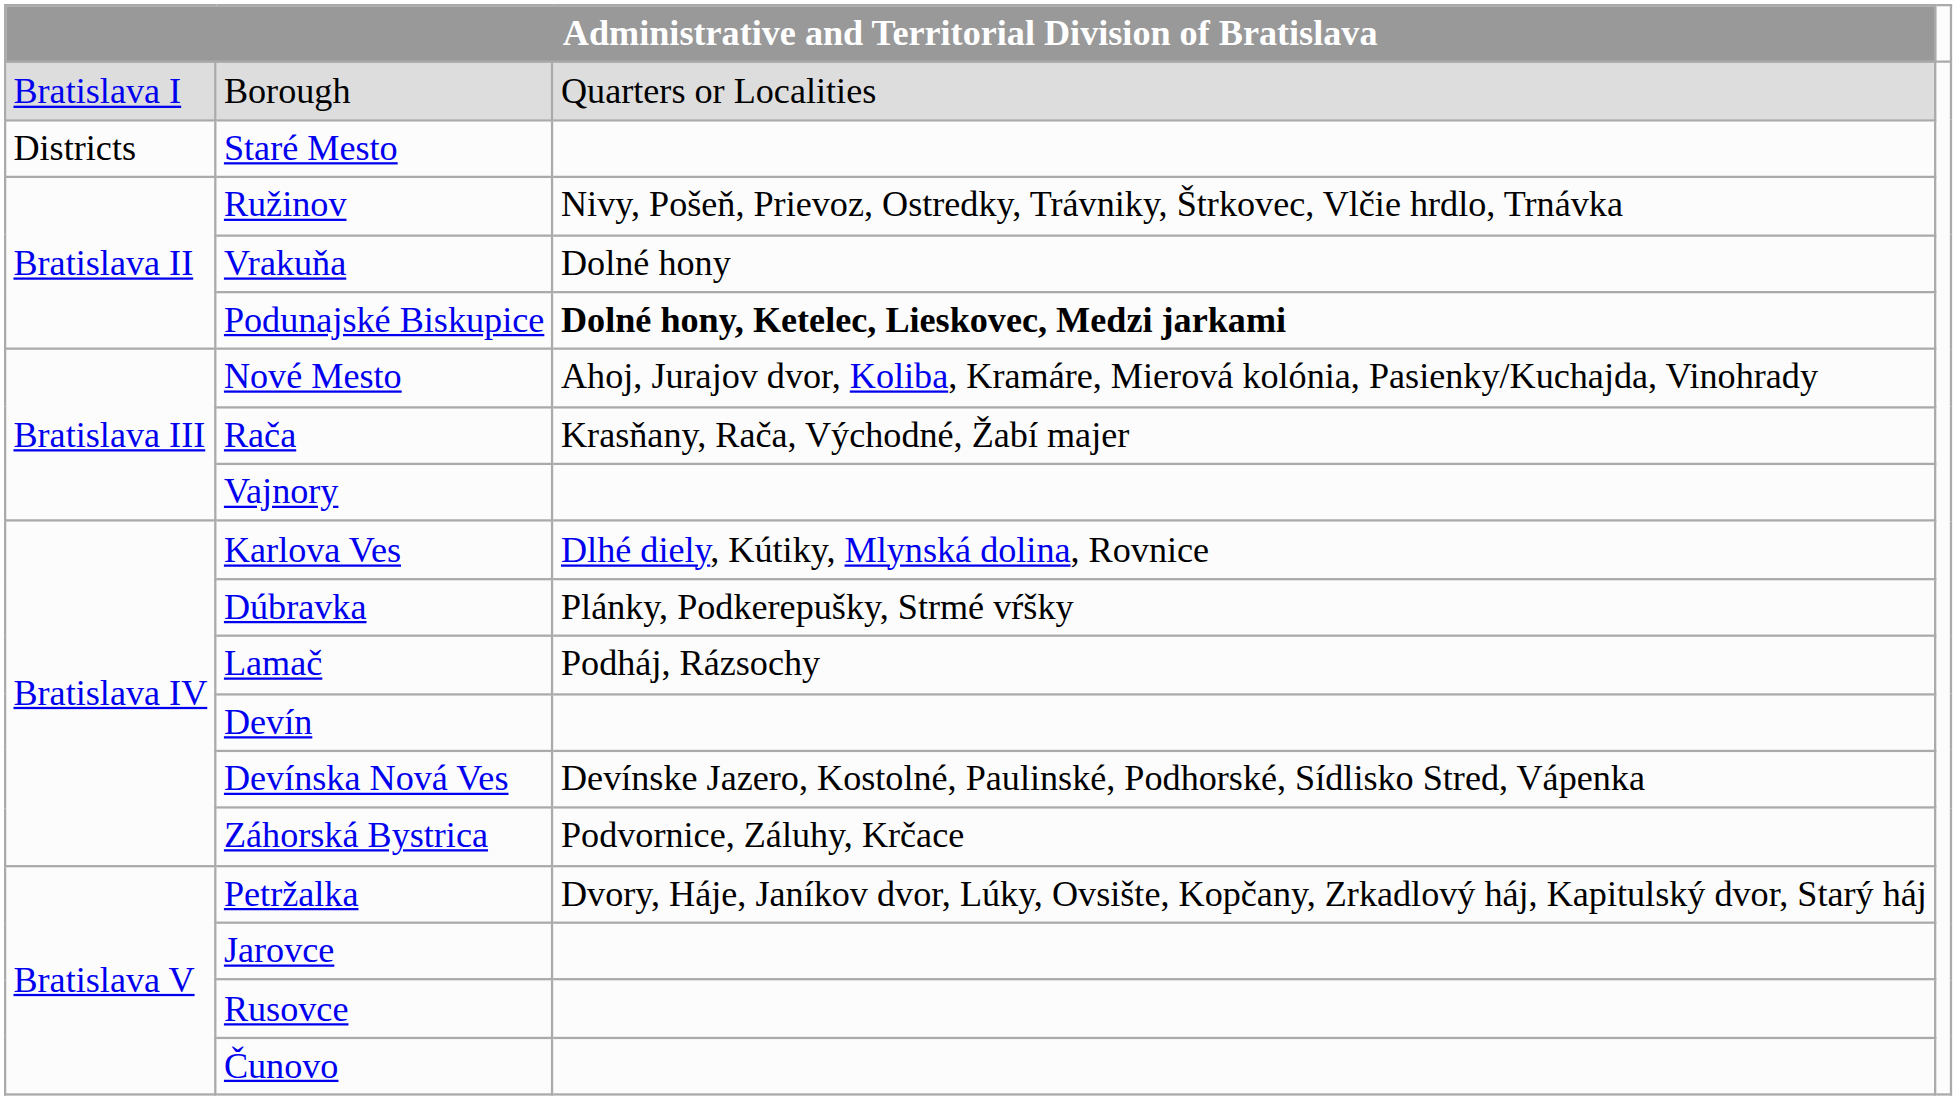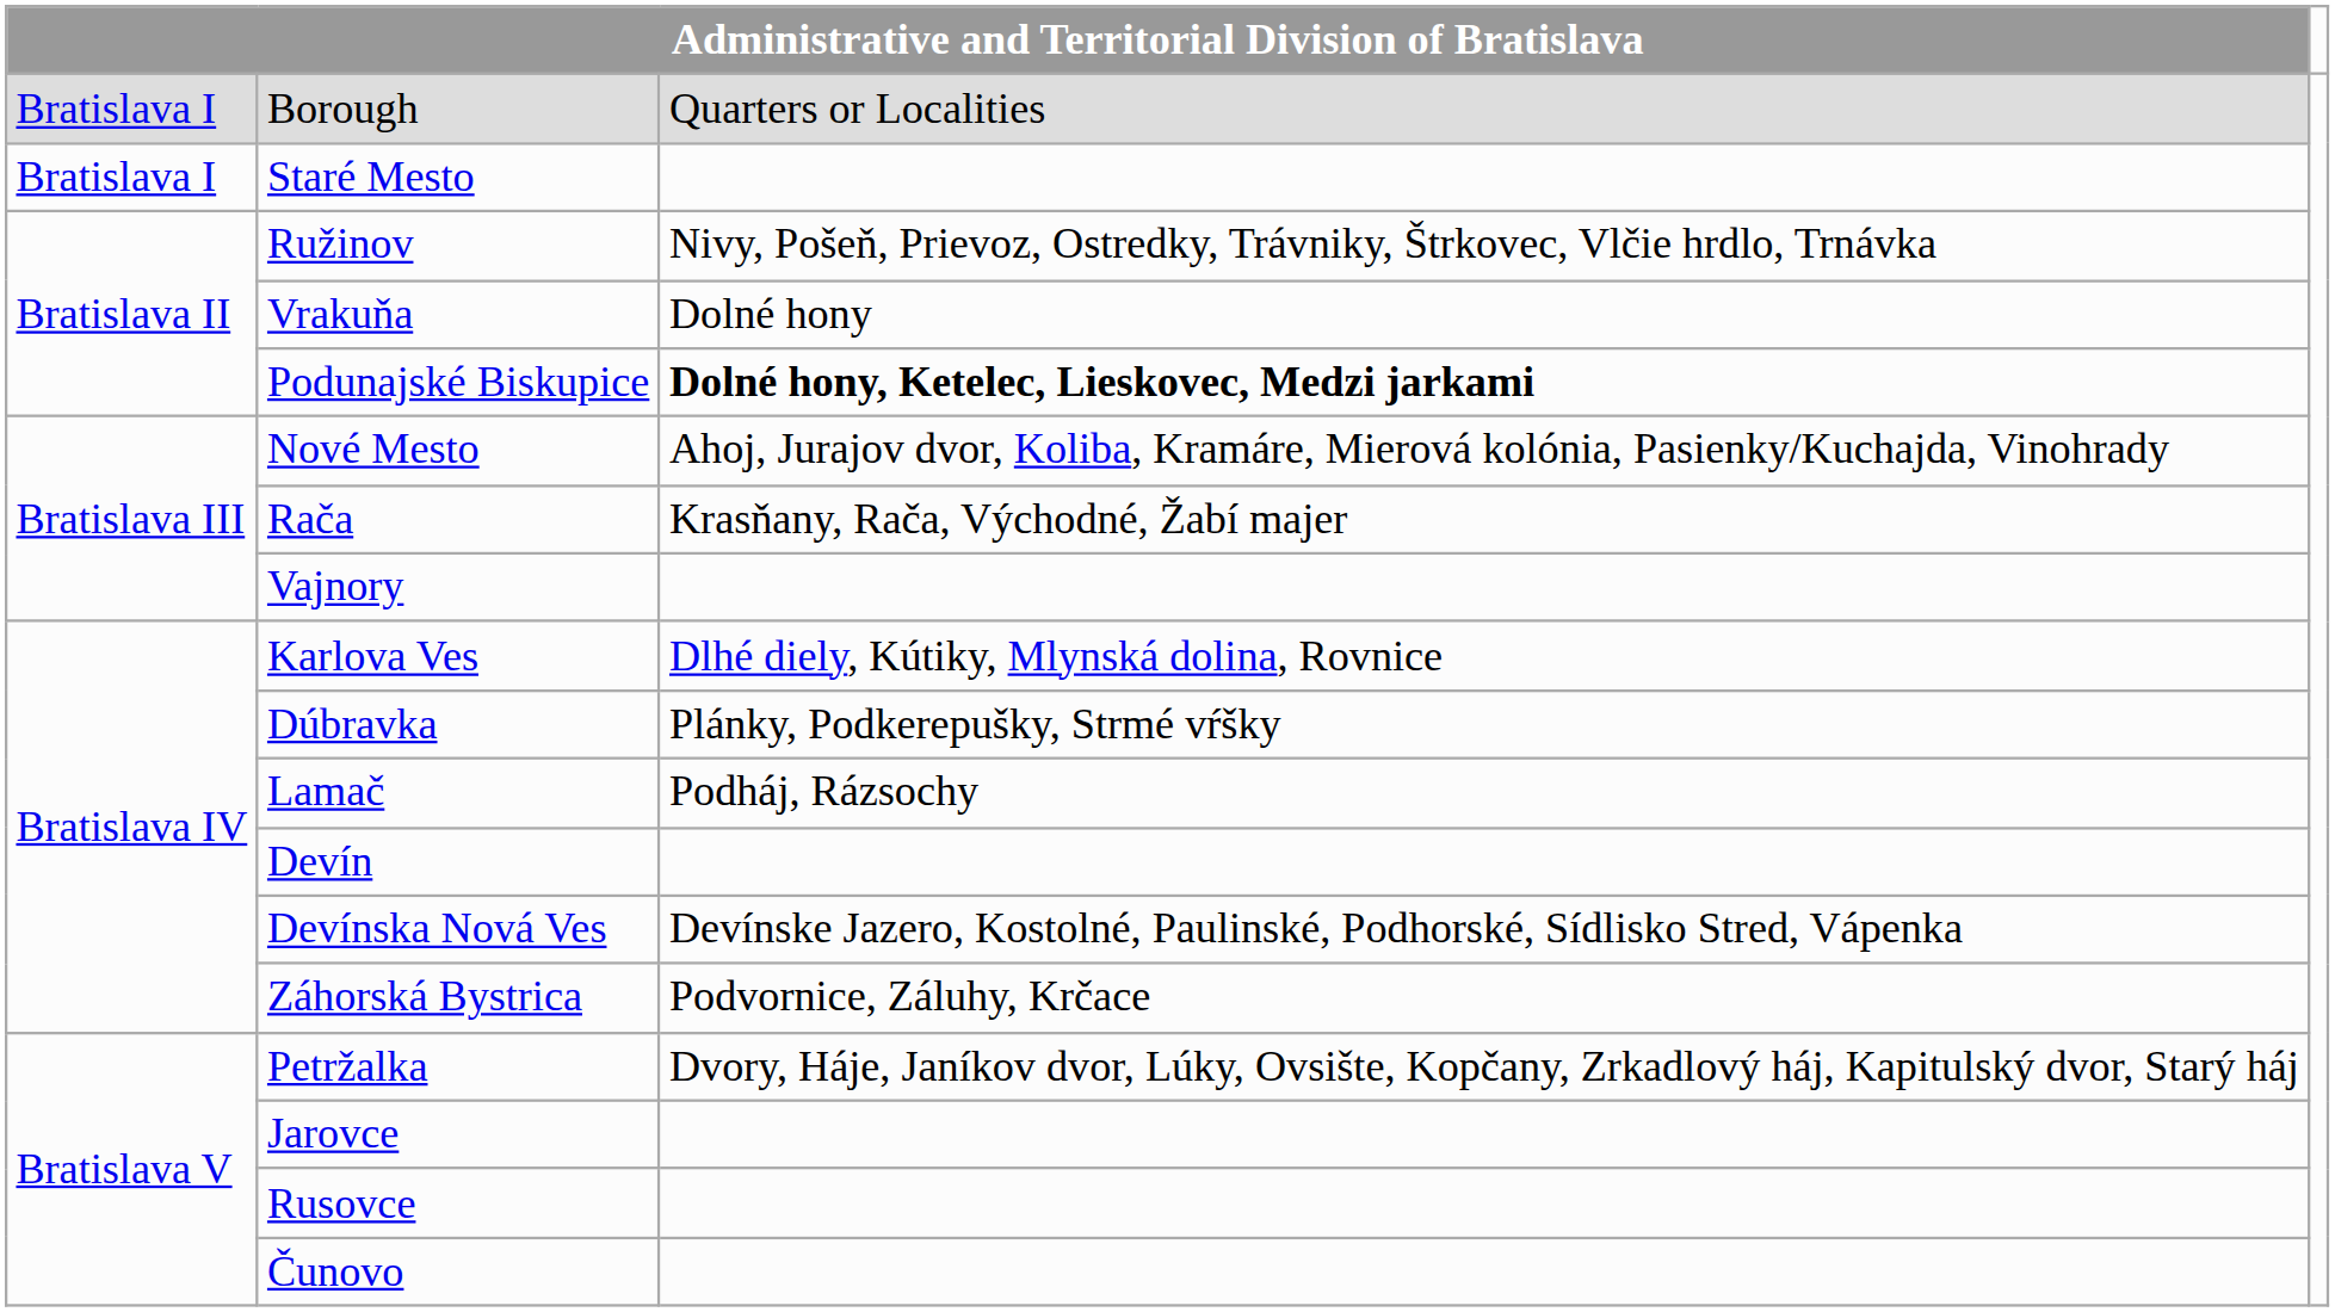 <table class="wikitable" style="empty-cells:show; margin-bottom:0.5em; background-color:#FCFCFC;">
 <tr>
 <th colspan=3 style="background-color:#999999; color:white">Administrative and Territorial Division of Bratislava</th>
 <td></td>
 </tr>
 <tr style="background-color:#DDDDDD;">
 <td><a href='#'>Bratislava I</a></td>
 <td>Borough</td>
 <td>Quarters or Localities</td>
 </tr>
 <tr>
-<td>Districts</td>
+<td><a href='#'>Bratislava I</a></td>
 <td><a href='#'>Staré Mesto</a></td>
 <td></td>
 </tr>
 <tr>
 <td rowspan=3><a href='#'>Bratislava II</a></td>
 <td><a href='#'>Ružinov</a></td>
 <td>Nivy, Pošeň, Prievoz, Ostredky, Trávniky, Štrkovec, Vlčie hrdlo, Trnávka</td>
 </tr>
 <tr>
 <td><a href='#'>Vrakuňa</a></td>
 <td>Dolné hony</td>
 </tr>
 <tr>
 <td style="white-space:nowrap"><a href='#'>Podunajské Biskupice</a></td>
 <td><strong>Dolné hony, Ketelec, Lieskovec, Medzi jarkami</strong></td>
 </tr>
 <tr>
 <td rowspan=3><a href='#'>Bratislava III</a></td>
 <td><a href='#'>Nové Mesto</a></td>
 <td>Ahoj, Jurajov dvor, <a href='#'>Koliba</a>, Kramáre, Mierová kolónia, Pasienky/Kuchajda, Vinohrady</td>
 </tr>
 <tr>
 <td><a href='#'>Rača</a></td>
 <td>Krasňany, Rača, Východné, Žabí majer</td>
 </tr>
 <tr>
 <td><a href='#'>Vajnory</a></td>
 <td></td>
 </tr>
 <tr>
 <td rowspan=6 style="white-space:nowrap"><a href='#'>Bratislava IV</a></td>
 <td><a href='#'>Karlova Ves</a></td>
 <td><a href='#'>Dlhé diely</a>, Kútiky, <a href='#'>Mlynská dolina</a>, Rovnice</td>
 </tr>
 <tr>
 <td><a href='#'>Dúbravka</a></td>
 <td>Plánky, Podkerepušky, Strmé vŕšky</td>
 </tr>
 <tr>
 <td><a href='#'>Lamač</a></td>
 <td>Podháj, Rázsochy</td>
 </tr>
 <tr>
 <td><a href='#'>Devín</a></td>
 <td></td>
 </tr>
 <tr>
 <td><a href='#'>Devínska Nová Ves</a></td>
 <td>Devínske Jazero, Kostolné, Paulinské, Podhorské, Sídlisko Stred, Vápenka</td>
 </tr>
 <tr>
 <td><a href='#'>Záhorská Bystrica</a></td>
 <td>Podvornice, Záluhy, Krčace</td>
 </tr>
 <tr>
 <td rowspan=4><a href='#'>Bratislava V</a></td>
 <td><a href='#'>Petržalka</a></td>
 <td>Dvory, Háje, Janíkov dvor, Lúky, Ovsište, Kopčany, Zrkadlový háj, Kapitulský dvor, Starý háj</td>
 </tr>
 <tr>
 <td><a href='#'>Jarovce</a></td>
 <td></td>
 </tr>
 <tr>
 <td><a href='#'>Rusovce</a></td>
 <td></td>
 </tr>
 <tr>
 <td><a href='#'>Čunovo</a></td>
 <td></td>
 </tr>
 </table>
